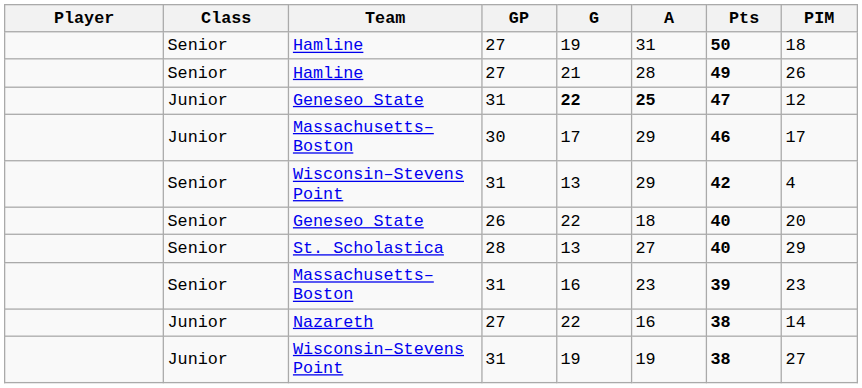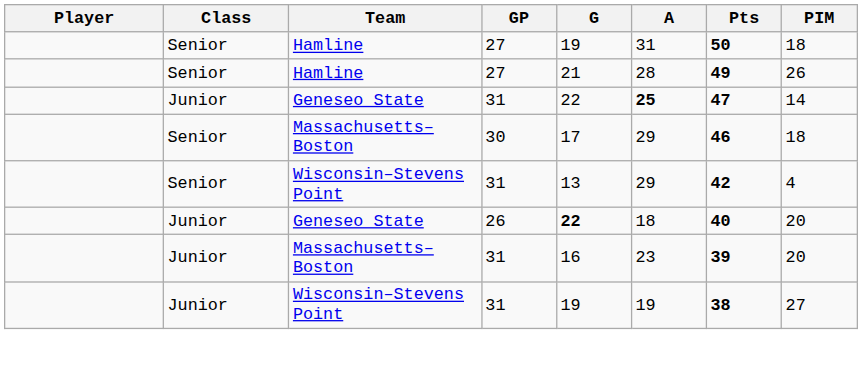 <table class="wikitable sortable">
 <tr>
 <th style="width: 9em;">Player</th>
 <th style="width: 7em;">Class</th>
 <th style="width: 11em;">Team</th>
 <th style="width: 4em;">GP</th>
 <th style="width: 4em;">G</th>
 <th style="width: 4em;">A</th>
 <th style="width: 4em;">Pts</th>
 <th style="width: 4em;">PIM</th>
 </tr>
 <tr>
 <td></td>
 <td>Senior</td>
 <td><a href='#'>Hamline</a></td>
 <td>27</td>
 <td>19</td>
 <td>31</td>
 <td><strong>50</strong></td>
 <td>18</td>
 </tr>
 <tr>
 <td></td>
 <td>Senior</td>
 <td><a href='#'>Hamline</a></td>
 <td>27</td>
 <td>21</td>
 <td>28</td>
 <td><strong>49</strong></td>
 <td>26</td>
 </tr>
 <tr>
 <td></td>
 <td>Junior</td>
 <td><a href='#'>Geneseo State</a></td>
 <td>31</td>
-<td><strong>22</strong></td>
+<td>22</td>
 <td><strong>25</strong></td>
 <td><strong>47</strong></td>
-<td>12</td>
+<td>14</td>
 </tr>
 <tr>
 <td></td>
-<td>Junior</td>
+<td>Senior</td>
 <td><a href='#'>Massachusetts–Boston</a></td>
 <td>30</td>
 <td>17</td>
 <td>29</td>
 <td><strong>46</strong></td>
-<td>17</td>
+<td>18</td>
 </tr>
 <tr>
 <td></td>
 <td>Senior</td>
 <td><a href='#'>Wisconsin–Stevens Point</a></td>
 <td>31</td>
 <td>13</td>
 <td>29</td>
 <td><strong>42</strong></td>
 <td>4</td>
 </tr>
 <tr>
 <td></td>
-<td>Senior</td>
+<td>Junior</td>
 <td><a href='#'>Geneseo State</a></td>
 <td>26</td>
-<td>22</td>
+<td><strong>22</strong></td>
 <td>18</td>
 <td><strong>40</strong></td>
 <td>20</td>
 </tr>
 <tr>
 <td></td>
-<td>Senior</td>
-<td><a href='#'>St. Scholastica</a></td>
-<td>28</td>
-<td>13</td>
-<td>27</td>
-<td><strong>40</strong></td>
-<td>29</td>
-</tr>
-<tr>
-<td></td>
-<td>Senior</td>
+<td>Junior</td>
 <td><a href='#'>Massachusetts–Boston</a></td>
 <td>31</td>
 <td>16</td>
 <td>23</td>
 <td><strong>39</strong></td>
-<td>23</td>
-</tr>
-<tr>
-<td></td>
-<td>Junior</td>
-<td><a href='#'>Nazareth</a></td>
-<td>27</td>
-<td>22</td>
-<td>16</td>
-<td><strong>38</strong></td>
-<td>14</td>
+<td>20</td>
 </tr>
 <tr>
 <td></td>
 <td>Junior</td>
 <td><a href='#'>Wisconsin–Stevens Point</a></td>
 <td>31</td>
 <td>19</td>
 <td>19</td>
 <td><strong>38</strong></td>
 <td>27</td>
 </tr>
 </table>
